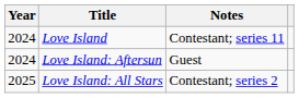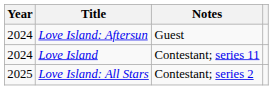 <table class="wikitable">
 <tr>
 <th>Year</th>
 <th>Title</th>
 <th>Notes</th>
 <th></th>
 </tr>
 <tr>
 <td>2024</td>
-<td><em><a href='#'>Love Island</a></em></td>
-<td>Contestant; <a href='#'>series 11</a></td>
+<td><em><a href='#'>Love Island: Aftersun</a></em></td>
+<td>Guest</td>
 <td align="center"></td>
 </tr>
 <tr>
 <td>2024</td>
-<td><em><a href='#'>Love Island: Aftersun</a></em></td>
-<td>Guest</td>
+<td><em><a href='#'>Love Island</a></em></td>
+<td>Contestant; <a href='#'>series 11</a></td>
 <td align="center"></td>
 </tr>
 <tr>
 <td>2025</td>
 <td><em><a href='#'>Love Island: All Stars</a></em></td>
 <td>Contestant; <a href='#'>series 2</a></td>
 <td align="center"></td>
 </tr>
 </table>
